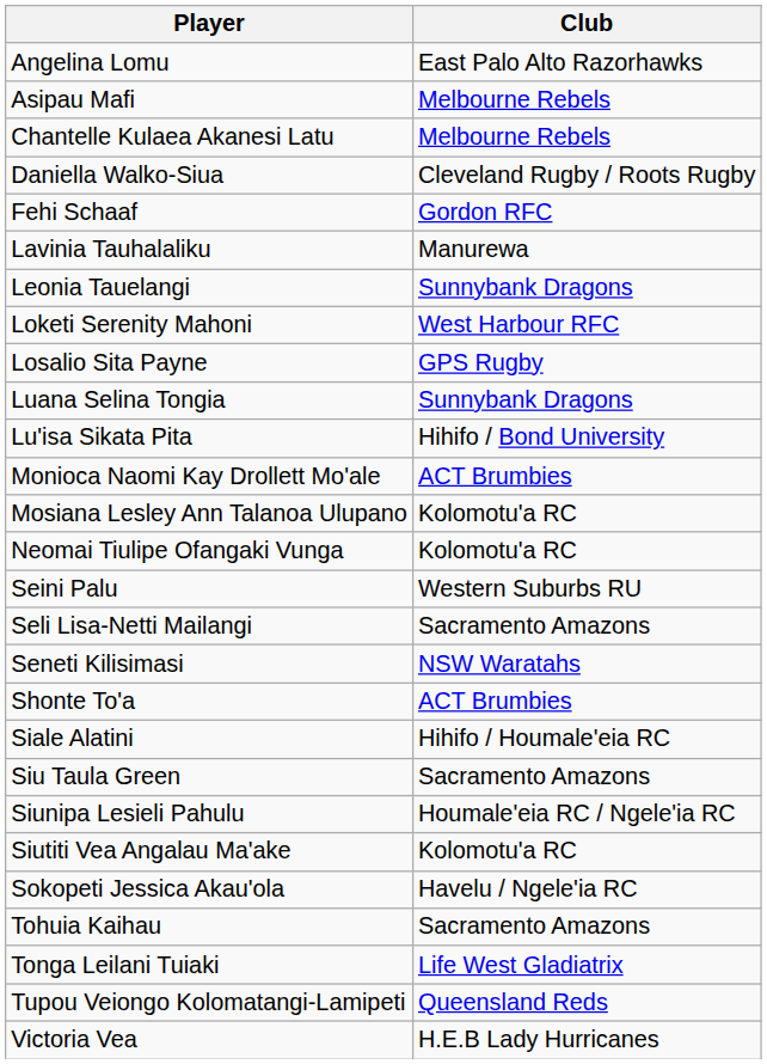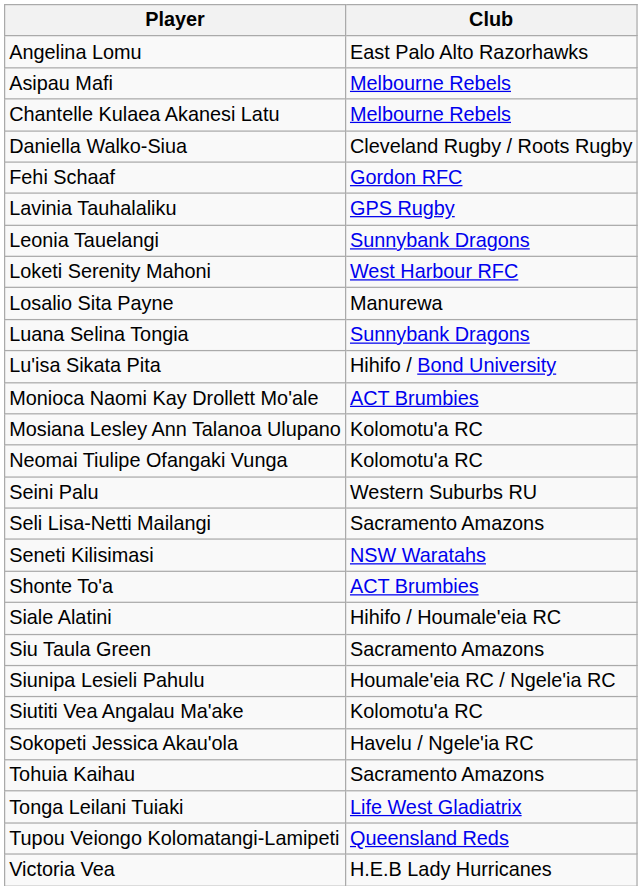 <table class="wikitable sortable">
 <tr>
 <th>Player</th>
 <th>Club</th>
 </tr>
 <tr>
 <td>Angelina Lomu</td>
 <td> East Palo Alto Razorhawks</td>
 </tr>
 <tr>
 <td>Asipau Mafi</td>
 <td> <a href='#'>Melbourne Rebels</a></td>
 </tr>
 <tr>
 <td>Chantelle Kulaea Akanesi Latu</td>
 <td> <a href='#'>Melbourne Rebels</a></td>
 </tr>
 <tr>
 <td>Daniella Walko-Siua</td>
 <td> Cleveland Rugby / Roots Rugby</td>
 </tr>
 <tr>
 <td>Fehi Schaaf</td>
 <td> <a href='#'>Gordon RFC</a></td>
 </tr>
 <tr>
 <td>Lavinia Tauhalaliku</td>
-<td> Manurewa</td>
+<td> <a href='#'>GPS Rugby</a></td>
 </tr>
 <tr>
 <td>Leonia Tauelangi</td>
 <td> <a href='#'>Sunnybank Dragons</a></td>
 </tr>
 <tr>
 <td>Loketi Serenity Mahoni</td>
 <td> <a href='#'>West Harbour RFC</a></td>
 </tr>
 <tr>
 <td>Losalio Sita Payne</td>
-<td> <a href='#'>GPS Rugby</a></td>
+<td> Manurewa</td>
 </tr>
 <tr>
 <td>Luana Selina Tongia</td>
 <td> <a href='#'>Sunnybank Dragons</a></td>
 </tr>
 <tr>
 <td>Lu'isa Sikata Pita</td>
 <td> Hihifo /  <a href='#'>Bond University</a></td>
 </tr>
 <tr>
 <td>Monioca Naomi Kay Drollett Mo'ale</td>
 <td> <a href='#'>ACT Brumbies</a></td>
 </tr>
 <tr>
 <td>Mosiana Lesley Ann Talanoa Ulupano</td>
 <td> Kolomotu'a RC</td>
 </tr>
 <tr>
 <td>Neomai Tiulipe Ofangaki Vunga</td>
 <td> Kolomotu'a RC</td>
 </tr>
 <tr>
 <td>Seini Palu</td>
 <td> Western Suburbs RU</td>
 </tr>
 <tr>
 <td>Seli Lisa-Netti Mailangi</td>
 <td> Sacramento Amazons</td>
 </tr>
 <tr>
 <td>Seneti Kilisimasi</td>
 <td> <a href='#'>NSW Waratahs</a></td>
 </tr>
 <tr>
 <td>Shonte To'a</td>
 <td> <a href='#'>ACT Brumbies</a></td>
 </tr>
 <tr>
 <td>Siale Alatini</td>
 <td> Hihifo / Houmale'eia RC</td>
 </tr>
 <tr>
 <td>Siu Taula Green</td>
 <td> Sacramento Amazons</td>
 </tr>
 <tr>
 <td>Siunipa Lesieli Pahulu</td>
 <td> Houmale'eia RC / Ngele'ia RC</td>
 </tr>
 <tr>
 <td>Siutiti Vea Angalau Ma'ake</td>
 <td> Kolomotu'a RC</td>
 </tr>
 <tr>
 <td>Sokopeti Jessica Akau'ola</td>
 <td> Havelu / Ngele'ia RC</td>
 </tr>
 <tr>
 <td>Tohuia Kaihau</td>
 <td> Sacramento Amazons</td>
 </tr>
 <tr>
 <td>Tonga Leilani Tuiaki</td>
 <td> <a href='#'>Life West Gladiatrix</a></td>
 </tr>
 <tr>
 <td>Tupou Veiongo Kolomatangi-Lamipeti</td>
 <td> <a href='#'>Queensland Reds</a></td>
 </tr>
 <tr>
 <td>Victoria Vea</td>
 <td> H.E.B Lady Hurricanes</td>
 </tr>
 </table>
